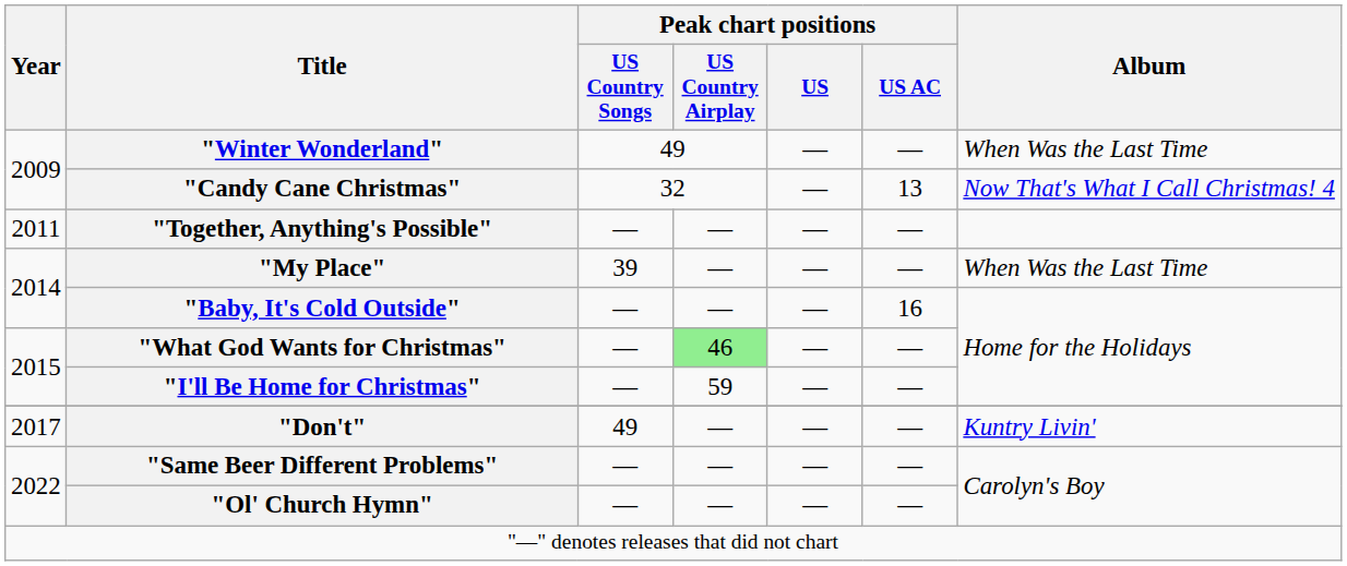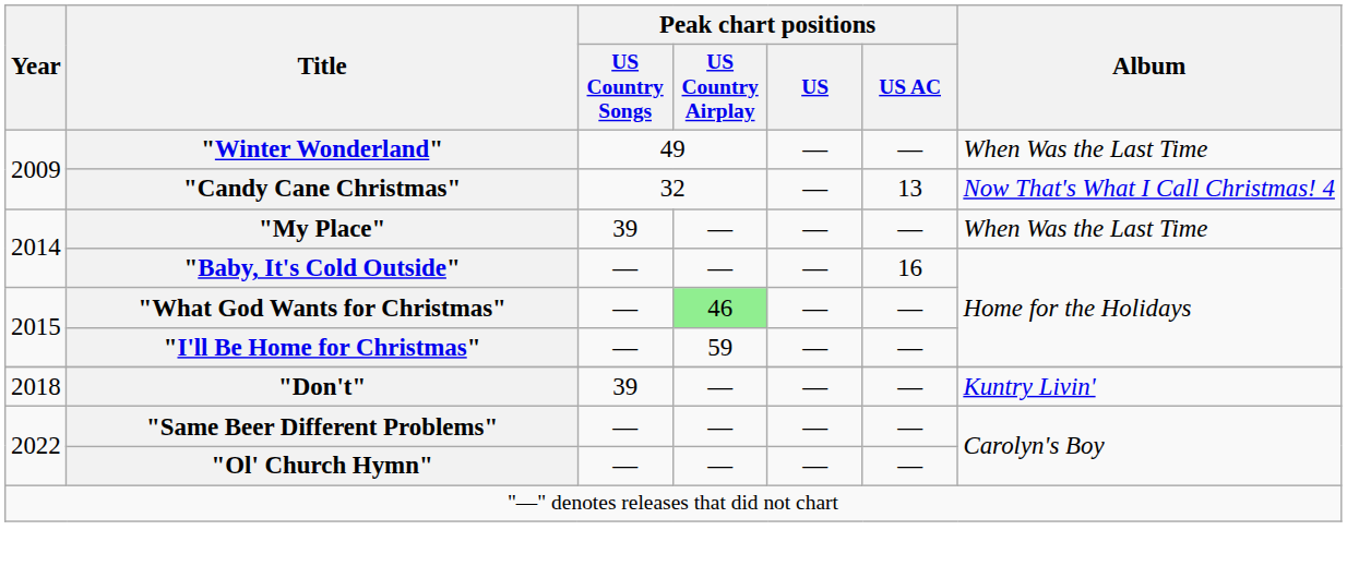 <table class="wikitable plainrowheaders" style="text-align:center;" border="1">
 <tr>
 <th scope="col" rowspan="2">Year</th>
 <th scope="col" rowspan="2" style="width:20em;">Title</th>
 <th scope="col" colspan="4">Peak chart positions</th>
 <th scope="col" rowspan="2">Album</th>
 </tr>
 <tr>
 <th scope="col" style="width:4em;font-size:85%;"><a href='#'>US Country Songs</a><br></th>
 <th scope="col" style="width:4em;font-size:85%;"><a href='#'>US Country Airplay</a><br></th>
 <th scope="col" style="width:4em;font-size:85%;"><a href='#'>US</a><br></th>
 <th scope="col" style="width:4em;font-size:85%;"><a href='#'>US AC</a><br></th>
 </tr>
 <tr>
 <td rowspan="2">2009</td>
 <th scope="row">"<a href='#'>Winter Wonderland</a>"</th>
 <td colspan="2">49</td>
 <td>—</td>
 <td>—</td>
 <td align="left"><em>When Was the Last Time</em></td>
 </tr>
 <tr>
 <th scope="row">"Candy Cane Christmas"</th>
 <td colspan="2">32</td>
 <td>—</td>
 <td>13</td>
 <td align="left"><em><a href='#'>Now That's What I Call Christmas! 4</a></em></td>
-</tr>
-<tr>
-<td>2011</td>
-<th scope="row">"Together, Anything's Possible"</th>
-<td>—</td>
-<td>—</td>
-<td>—</td>
-<td>—</td>
-<td></td>
 </tr>
 <tr>
 <td rowspan="2">2014</td>
 <th scope="row">"My Place" </th>
 <td>39</td>
 <td>—</td>
 <td>—</td>
 <td>—</td>
 <td align="left"><em>When Was the Last Time</em></td>
 </tr>
 <tr>
 <th scope="row">"<a href='#'>Baby, It's Cold Outside</a>" </th>
 <td>—</td>
 <td>—</td>
 <td>—</td>
 <td>16</td>
 <td align="left" rowspan="3"><em>Home for the Holidays</em></td>
 </tr>
 <tr>
 <td rowspan="2">2015</td>
 <th scope="row">"What God Wants for Christmas"</th>
 <td>—</td>
 <td style="background: lightgreen;">46</td>
 <td>—</td>
 <td>—</td>
 </tr>
 <tr>
 <th scope="row">"<a href='#'>I'll Be Home for Christmas</a>"</th>
 <td>—</td>
 <td>59</td>
 <td>—</td>
 <td>—</td>
 </tr>
 <tr>
 </tr>
 <tr>
-<td>2017</td>
+<td>2018</td>
 <th scope="row">"Don't"</th>
-<td>49</td>
+<td>39</td>
 <td>—</td>
 <td>—</td>
 <td>—</td>
 <td align="left"><em><a href='#'>Kuntry Livin'</a></em></td>
 </tr>
 <tr>
 <td rowspan="2">2022</td>
 <th scope="row">"Same Beer Different Problems"</th>
 <td>—</td>
 <td>—</td>
 <td>—</td>
 <td>—</td>
 <td align="left" rowspan="2"><em>Carolyn's Boy</em></td>
 </tr>
 <tr>
 <th scope="row">"Ol' Church Hymn" </th>
 <td>—</td>
 <td>—</td>
 <td>—</td>
 <td>—</td>
 </tr>
 <tr>
 <td colspan="7" style="font-size:85%">"—" denotes releases that did not chart</td>
 </tr>
 </table>
